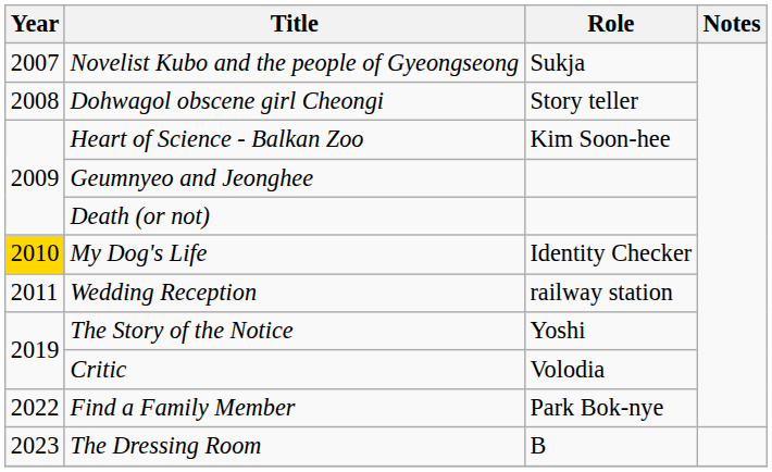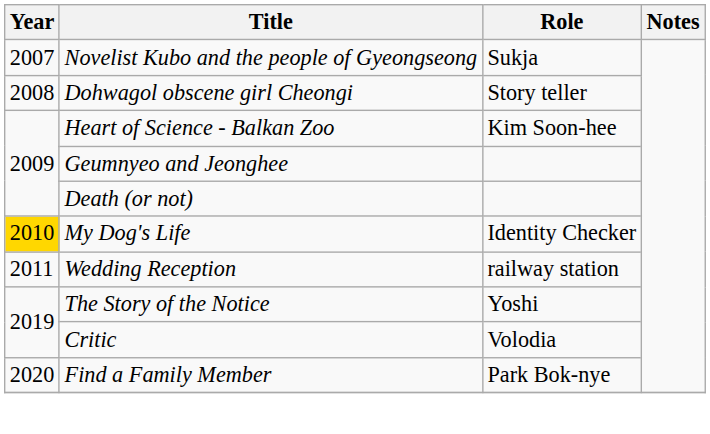 <table class="wikitable sortable">
 <tr>
 <th>Year</th>
 <th>Title</th>
 <th>Role</th>
 <th class="unsortable">Notes</th>
 </tr>
 <tr>
 <td>2007</td>
 <td><em>Novelist Kubo and the people of Gyeongseong</em></td>
 <td>Sukja</td>
 <td rowspan=10></td>
 </tr>
 <tr>
 <td>2008</td>
 <td><em>Dohwagol obscene girl Cheongi</em></td>
 <td>Story teller</td>
 </tr>
 <tr>
 <td rowspan="3">2009</td>
 <td><em>Heart of Science - Balkan Zoo</em></td>
 <td>Kim Soon-hee</td>
 </tr>
 <tr>
 <td><em>Geumnyeo and Jeonghee</em></td>
 <td></td>
 </tr>
 <tr>
 <td><em>Death (or not)</em></td>
 <td></td>
 </tr>
 <tr>
 <td style="background: gold;">2010</td>
 <td><em>My Dog's Life</em></td>
 <td>Identity Checker</td>
 </tr>
 <tr>
 <td>2011</td>
 <td><em>Wedding Reception</em></td>
 <td>railway station</td>
 </tr>
 <tr>
 <td rowspan="2">2019</td>
 <td><em>The Story of the Notice</em></td>
 <td>Yoshi</td>
 </tr>
 <tr>
 <td><em>Critic</em></td>
 <td>Volodia</td>
 </tr>
 <tr>
-<td>2022</td>
+<td>2020</td>
 <td><em>Find a Family Member</em></td>
 <td>Park Bok-nye</td>
 </tr>
 <tr>
-<td>2023</td>
-<td><em>The Dressing Room</em></td>
-<td>B</td>
-<td></td>
-</tr>
-<tr>
 </tr>
 </table>
